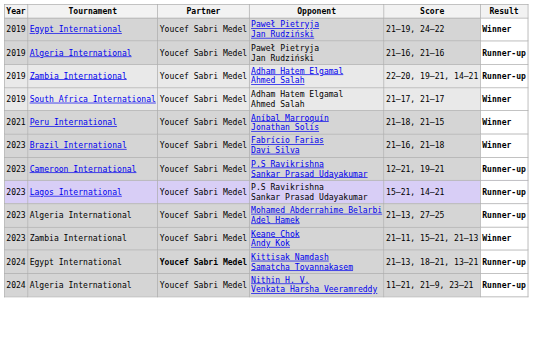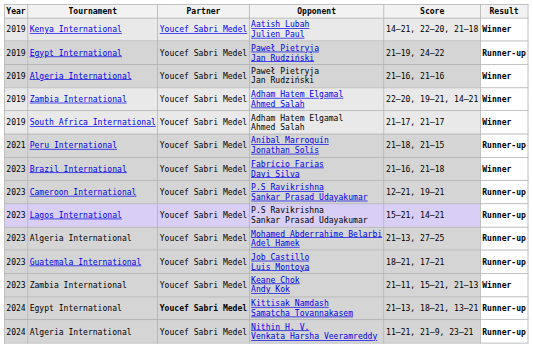 <table class="sortable wikitable" style="font-size: 90%;">
 <tr>
 <th>Year</th>
 <th>Tournament</th>
 <th>Partner</th>
 <th>Opponent</th>
 <th>Score</th>
 <th>Result</th>
 </tr>
+<tr style="background:#E9E9E9">
+<td align="center">2019</td>
+<td align="left"><a href='#'>Kenya International</a></td>
+<td align="left"> <a href='#'>Youcef Sabri Medel</a></td>
+<td align="left"> <a href='#'>Aatish Lubah</a><br> <a href='#'>Julien Paul</a></td>
+<td align="left">14–21, 22–20, 21–18</td>
+<td style="text-align:left; background:white"> <strong>Winner</strong></td>
+</tr>
 <tr style="background:#D5D5D5">
 <td align="center">2019</td>
 <td align="left"><a href='#'>Egypt International</a></td>
 <td align="left"> Youcef Sabri Medel</td>
 <td align="left"> <a href='#'>Paweł Pietryja</a><br> <a href='#'>Jan Rudziński</a></td>
 <td align="left">21–19, 24–22</td>
-<td style="text-align:left; background:white"> <strong>Winner</strong></td>
+<td style="text-align:left; background:white"> <strong>Runner-up</strong></td>
 </tr>
 <tr style="background:#D5D5D5">
 <td align="center">2019</td>
 <td align="left"><a href='#'>Algeria International</a></td>
 <td align="left"> Youcef Sabri Medel</td>
 <td align="left"> Paweł Pietryja<br> Jan Rudziński</td>
 <td align="left">21–16, 21–16</td>
-<td style="text-align:left; background:white"> <strong>Runner-up</strong></td>
+<td style="text-align:left; background:white"> <strong>Winner</strong></td>
 </tr>
 <tr style="background:#E9E9E9">
 <td align="center">2019</td>
 <td align="left"><a href='#'>Zambia International</a></td>
 <td align="left"> Youcef Sabri Medel</td>
 <td align="left"> <a href='#'>Adham Hatem Elgamal</a><br> <a href='#'>Ahmed Salah</a></td>
 <td align="left">22–20, 19–21, 14–21</td>
-<td style="text-align:left; background:white"> <strong>Runner-up</strong></td>
+<td style="text-align:left; background:white"> <strong>Winner</strong></td>
 </tr>
 <tr style="background:#E9E9E9">
 <td align="center">2019</td>
 <td align="left"><a href='#'>South Africa International</a></td>
 <td align="left"> Youcef Sabri Medel</td>
 <td align="left"> Adham Hatem Elgamal<br> Ahmed Salah</td>
 <td align="left">21–17, 21–17</td>
 <td style="text-align:left; background:white"> <strong>Winner</strong></td>
 </tr>
 <tr bgcolor="#D5D5D5">
 <td align="center">2021</td>
 <td align="left"><a href='#'>Peru International</a></td>
 <td align="left"> Youcef Sabri Medel</td>
 <td align="left"> <a href='#'>Aníbal Marroquín</a><br> <a href='#'>Jonathan Solís</a></td>
 <td align="left">21–18, 21–15</td>
-<td style="text-align:left; background:white"> <strong>Winner</strong></td>
+<td style="text-align:left; background:white"> <strong>Runner-up</strong></td>
 </tr>
 <tr style="background:#D5D5D5">
 <td align="center">2023</td>
 <td align="left"><a href='#'>Brazil International</a></td>
 <td align="left"> Youcef Sabri Medel</td>
 <td align="left"> <a href='#'>Fabrício Farias</a><br> <a href='#'>Davi Silva</a></td>
 <td align="left">21–16, 21–18</td>
 <td style="text-align:left; background:white"> <strong>Winner</strong></td>
 </tr>
 <tr style="background:#D5D5D5">
 <td align="center">2023</td>
 <td align="left"><a href='#'>Cameroon International</a></td>
 <td align="left"> Youcef Sabri Medel</td>
 <td align="left"> <a href='#'>P.S Ravikrishna</a><br> <a href='#'>Sankar Prasad Udayakumar</a></td>
 <td align="left">12–21, 19–21</td>
 <td style="text-align:left; background:white"> <strong>Runner-up</strong></td>
 </tr>
 <tr style="background:#D8CEF6">
 <td align="center">2023</td>
 <td align="left"><a href='#'>Lagos International</a></td>
 <td align="left"> Youcef Sabri Medel</td>
 <td align="left"> P.S Ravikrishna<br> Sankar Prasad Udayakumar</td>
 <td align="left">15–21, 14–21</td>
 <td style="text-align:left; background:white"> <strong>Runner-up</strong></td>
 </tr>
 <tr style="background:#D5D5D5">
 <td align="center">2023</td>
 <td align="left">Algeria International</td>
 <td align="left"> Youcef Sabri Medel</td>
 <td align="left"> <a href='#'>Mohamed Abderrahime Belarbi</a><br> <a href='#'>Adel Hamek</a></td>
 <td align="left">21–13, 27–25</td>
 <td style="text-align:left; background:white"> <strong>Runner-up</strong></td>
 </tr>
 <tr style="background:#D5D5D5">
 <td align="center">2023</td>
+<td align="left"><a href='#'>Guatemala International</a></td>
+<td align="left"> Youcef Sabri Medel</td>
+<td align="left"> <a href='#'>Job Castillo</a><br> <a href='#'>Luis Montoya</a></td>
+<td align="left">18–21, 17–21</td>
+<td style="text-align:left; background:white"> <strong>Runner-up</strong></td>
+</tr>
+<tr style="background:#D5D5D5">
+<td align="center">2023</td>
 <td align="left">Zambia International</td>
 <td align="left"> Youcef Sabri Medel</td>
 <td align="left"> <a href='#'>Keane Chok</a><br> <a href='#'>Andy Kok</a></td>
 <td align="left">21–11, 15–21, 21–13</td>
 <td style="text-align:left; background:white"> <strong>Winner</strong></td>
 </tr>
 <tr style="background:#D5D5D5">
 <td align="center">2024</td>
 <td align="left">Egypt International</td>
 <td align="left"><strong> Youcef Sabri Medel</strong></td>
 <td align="left"> <a href='#'>Kittisak Namdash</a><br> <a href='#'>Samatcha Tovannakasem</a></td>
 <td align="left">21–13, 18–21, 13–21</td>
 <td style="text-align:left; background:white"> <strong>Runner-up</strong></td>
 </tr>
 <tr style="background:#D5D5D5">
 <td align="center">2024</td>
 <td align="left">Algeria International</td>
 <td align="left"> Youcef Sabri Medel</td>
 <td align="left"> <a href='#'>Nithin H. V.</a><br> <a href='#'>Venkata Harsha Veeramreddy</a></td>
 <td align="left">11–21, 21–9, 23–21</td>
 <td style="text-align:left; background:white"> <strong>Runner-up</strong></td>
 </tr>
 </table>
